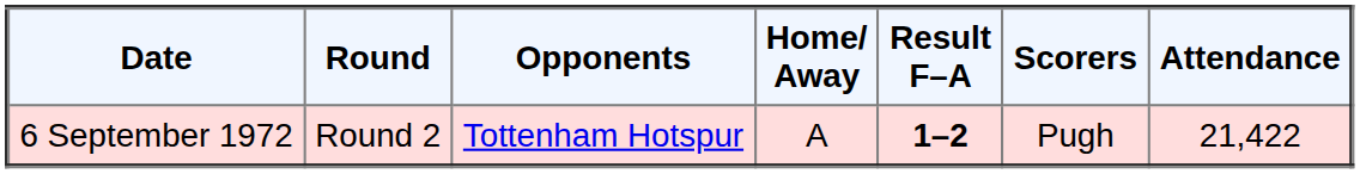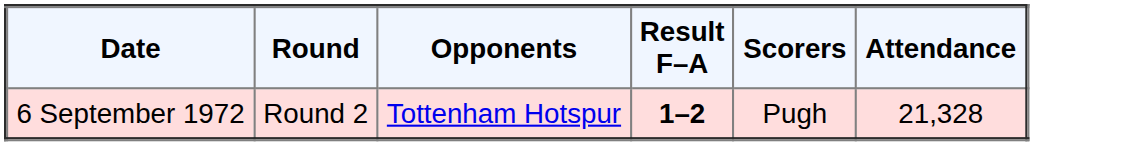 <table border="2" cellpadding="4" style="border-collapse:collapse; text-align:center; font-size:smaller;">
 <tr style="background:#f0f6ff;">
 <th><strong>Date</strong></th>
 <th><strong>Round</strong></th>
 <th><strong>Opponents</strong></th>
-<th><strong>Home/<br>Away</strong></th>
 <th><strong>Result<br>F–A</strong></th>
 <th><strong>Scorers</strong></th>
 <th><strong>Attendance</strong></th>
 </tr>
 <tr bgcolor="#ffdddd">
 <td>6 September 1972</td>
 <td>Round 2</td>
 <td><a href='#'>Tottenham Hotspur</a></td>
-<td>A</td>
 <td><strong>1–2</strong></td>
 <td>Pugh</td>
-<td>21,422</td>
+<td>21,328</td>
 </tr>
 </table>
